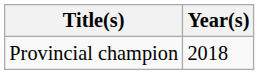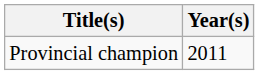 <table class = "wikitable">
 <tr>
 <th>Title(s)</th>
 <th>Year(s)</th>
 </tr>
 <tr>
 <td>Provincial champion</td>
-<td>2018</td>
+<td>2011</td>
 </tr>
 </table>
